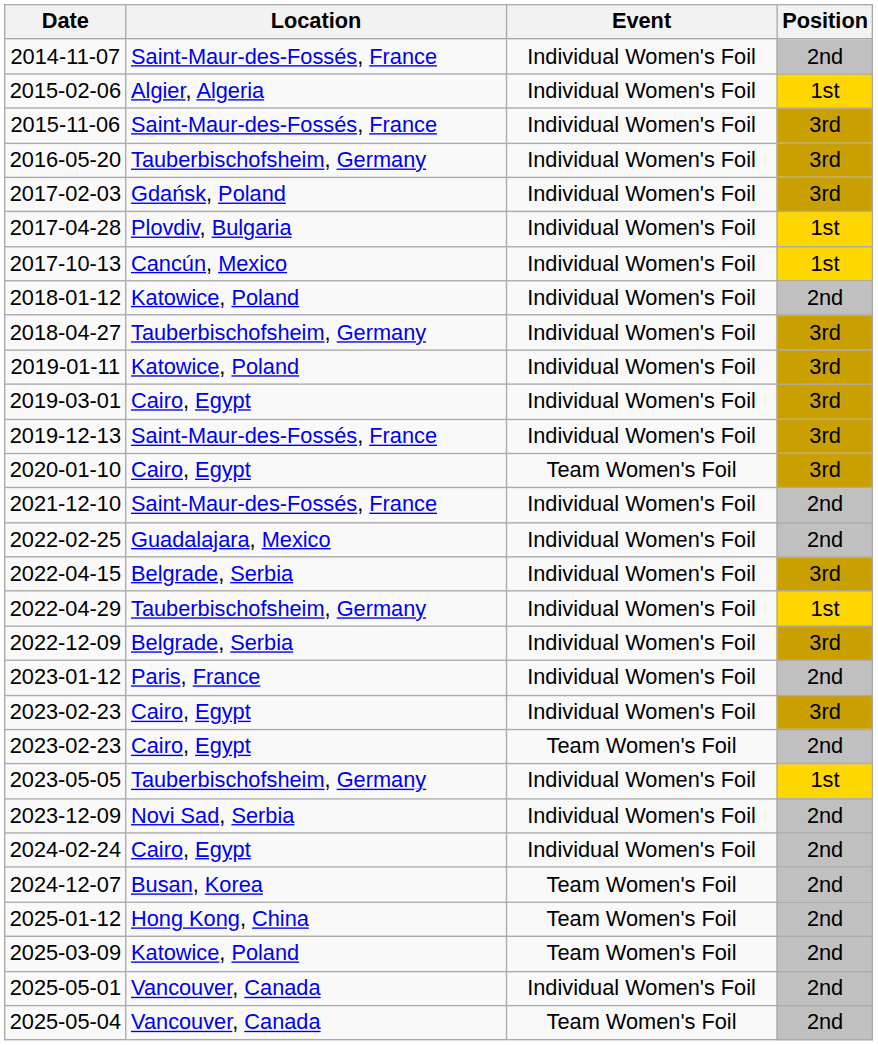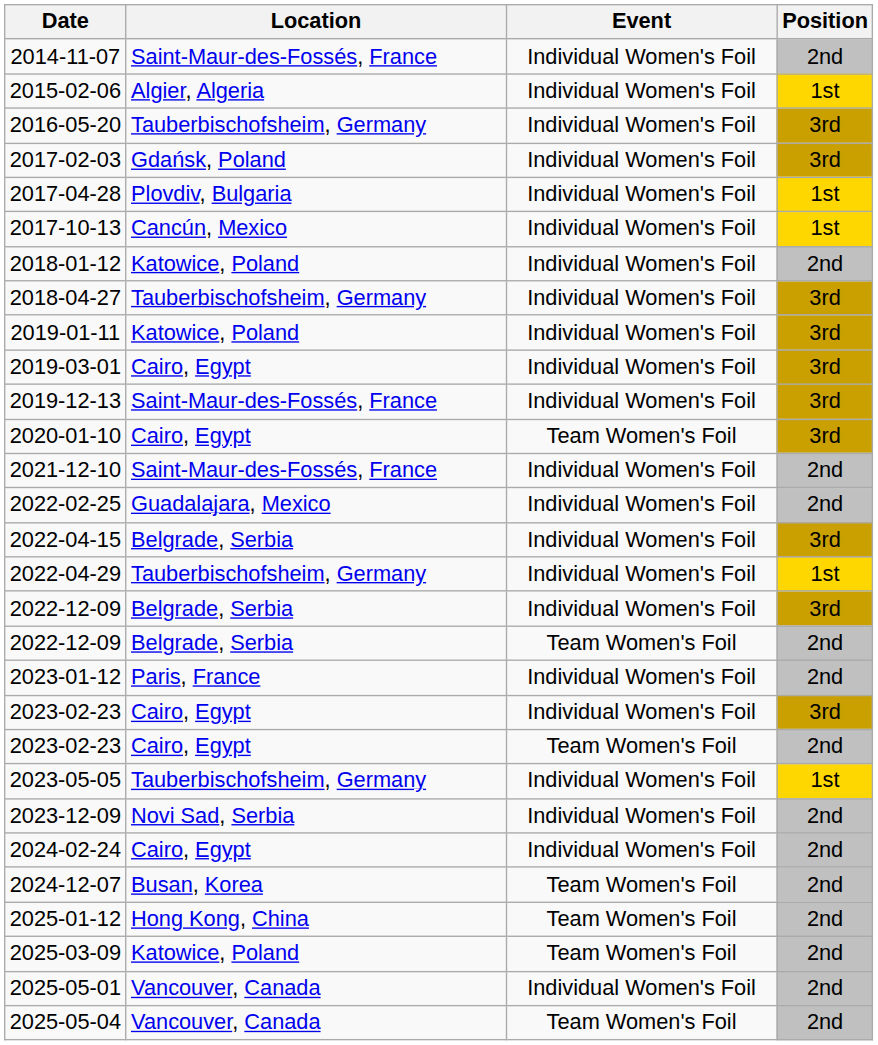 <table class="wikitable" style="text-align:center;">
 <tr>
 <th>Date</th>
 <th style="width:17em">Location</th>
 <th style="width:12em">Event</th>
 <th>Position</th>
 </tr>
 <tr>
 <td>2014-11-07</td>
 <td rowspan="1" align="left"> <a href='#'>Saint-Maur-des-Fossés</a>, <a href='#'>France</a></td>
 <td>Individual Women's Foil</td>
 <td bgcolor="silver">2nd</td>
 </tr>
 <tr>
 <td>2015-02-06</td>
 <td rowspan="1" align="left"> <a href='#'>Algier</a>, <a href='#'>Algeria</a></td>
 <td>Individual Women's Foil</td>
 <td bgcolor="gold">1st</td>
-</tr>
-<tr>
-<td>2015-11-06</td>
-<td rowspan="1" align="left"> <a href='#'>Saint-Maur-des-Fossés</a>, <a href='#'>France</a></td>
-<td>Individual Women's Foil</td>
-<td bgcolor="caramel">3rd</td>
 </tr>
 <tr>
 <td>2016-05-20</td>
 <td rowspan="1" align="left"> <a href='#'>Tauberbischofsheim</a>, <a href='#'>Germany</a></td>
 <td>Individual Women's Foil</td>
 <td bgcolor="caramel">3rd</td>
 </tr>
 <tr>
 <td>2017-02-03</td>
 <td rowspan="1" align="left"> <a href='#'>Gdańsk</a>, <a href='#'>Poland</a></td>
 <td>Individual Women's Foil</td>
 <td bgcolor="caramel">3rd</td>
 </tr>
 <tr>
 <td>2017-04-28</td>
 <td rowspan="1" align="left"> <a href='#'>Plovdiv</a>, <a href='#'>Bulgaria</a></td>
 <td>Individual Women's Foil</td>
 <td bgcolor="gold">1st</td>
 </tr>
 <tr>
 <td>2017-10-13</td>
 <td rowspan="1" align="left"> <a href='#'>Cancún</a>, <a href='#'>Mexico</a></td>
 <td>Individual Women's Foil</td>
 <td bgcolor="gold">1st</td>
 </tr>
 <tr>
 <td>2018-01-12</td>
 <td rowspan="1" align="left"> <a href='#'>Katowice</a>, <a href='#'>Poland</a></td>
 <td>Individual Women's Foil</td>
 <td bgcolor="silver">2nd</td>
 </tr>
 <tr>
 <td rowspan="1">2018-04-27</td>
 <td rowspan="1" align="left"> <a href='#'>Tauberbischofsheim</a>, <a href='#'>Germany</a></td>
 <td>Individual Women's Foil</td>
 <td bgcolor="caramel">3rd</td>
 </tr>
 <tr>
 <td>2019-01-11</td>
 <td rowspan="1" align="left"> <a href='#'>Katowice</a>, <a href='#'>Poland</a></td>
 <td>Individual Women's Foil</td>
 <td bgcolor="caramel">3rd</td>
 </tr>
 <tr>
 <td>2019-03-01</td>
 <td rowspan="1" align="left"> <a href='#'>Cairo</a>, <a href='#'>Egypt</a></td>
 <td>Individual Women's Foil</td>
 <td bgcolor="caramel">3rd</td>
 </tr>
 <tr>
 <td>2019-12-13</td>
 <td rowspan="1" align="left"> <a href='#'>Saint-Maur-des-Fossés</a>, <a href='#'>France</a></td>
 <td>Individual Women's Foil</td>
 <td bgcolor="caramel">3rd</td>
 </tr>
 <tr>
 <td>2020-01-10</td>
 <td rowspan="1" align="left"> <a href='#'>Cairo</a>, <a href='#'>Egypt</a></td>
 <td>Team Women's Foil</td>
 <td bgcolor="caramel">3rd</td>
 </tr>
 <tr>
 <td>2021-12-10</td>
 <td rowspan="1" align="left"> <a href='#'>Saint-Maur-des-Fossés</a>, <a href='#'>France</a></td>
 <td>Individual Women's Foil</td>
 <td bgcolor="silver">2nd</td>
 </tr>
 <tr>
 <td>2022-02-25</td>
 <td rowspan="1" align="left"> <a href='#'>Guadalajara</a>, <a href='#'>Mexico</a></td>
 <td>Individual Women's Foil</td>
 <td bgcolor="silver">2nd</td>
 </tr>
 <tr>
 <td>2022-04-15</td>
 <td rowspan="1" align="left"> <a href='#'>Belgrade</a>, <a href='#'>Serbia</a></td>
 <td>Individual Women's Foil</td>
 <td bgcolor="caramel">3rd</td>
 </tr>
 <tr>
 <td>2022-04-29</td>
 <td rowspan="1" align="left"> <a href='#'>Tauberbischofsheim</a>, <a href='#'>Germany</a></td>
 <td>Individual Women's Foil</td>
 <td bgcolor="gold">1st</td>
 </tr>
 <tr>
 <td>2022-12-09</td>
 <td rowspan="1" align="left"> <a href='#'>Belgrade</a>, <a href='#'>Serbia</a></td>
 <td>Individual Women's Foil</td>
 <td bgcolor="caramel">3rd</td>
 </tr>
 <tr>
+<td>2022-12-09</td>
+<td rowspan="1" align="left"> <a href='#'>Belgrade</a>, <a href='#'>Serbia</a></td>
+<td>Team Women's Foil</td>
+<td bgcolor="silver">2nd</td>
+</tr>
+<tr>
 <td>2023-01-12</td>
 <td rowspan="1" align="left"> <a href='#'>Paris</a>, <a href='#'>France</a></td>
 <td>Individual Women's Foil</td>
 <td bgcolor="silver">2nd</td>
 </tr>
 <tr>
 <td>2023-02-23</td>
 <td rowspan="1" align="left"> <a href='#'>Cairo</a>, <a href='#'>Egypt</a></td>
 <td>Individual Women's Foil</td>
 <td bgcolor="caramel">3rd</td>
 </tr>
 <tr>
 <td>2023-02-23</td>
 <td rowspan="1" align="left"> <a href='#'>Cairo</a>, <a href='#'>Egypt</a></td>
 <td>Team Women's Foil</td>
 <td bgcolor="silver">2nd</td>
 </tr>
 <tr>
 <td>2023-05-05</td>
 <td rowspan="1" align="left"> <a href='#'>Tauberbischofsheim</a>, <a href='#'>Germany</a></td>
 <td>Individual Women's Foil</td>
 <td bgcolor="gold">1st</td>
 </tr>
 <tr>
 <td>2023-12-09</td>
 <td rowspan="1" align="left"> <a href='#'>Novi Sad</a>, <a href='#'>Serbia</a></td>
 <td>Individual Women's Foil</td>
 <td bgcolor="silver">2nd</td>
 </tr>
 <tr>
 <td>2024-02-24</td>
 <td rowspan="1" align="left"> <a href='#'>Cairo</a>, <a href='#'>Egypt</a></td>
 <td>Individual Women's Foil</td>
 <td bgcolor="silver">2nd</td>
 </tr>
 <tr>
 <td>2024-12-07</td>
 <td rowspan="1" align="left"> <a href='#'>Busan</a>, <a href='#'>Korea</a></td>
 <td>Team Women's Foil</td>
 <td bgcolor="silver">2nd</td>
 </tr>
 <tr>
 <td>2025-01-12</td>
 <td rowspan="1" align="left"> <a href='#'>Hong Kong</a>, <a href='#'>China</a></td>
 <td>Team Women's Foil</td>
 <td bgcolor="silver">2nd</td>
 </tr>
 <tr>
 <td>2025-03-09</td>
 <td rowspan="1" align="left"> <a href='#'>Katowice</a>, <a href='#'>Poland</a></td>
 <td>Team Women's Foil</td>
 <td bgcolor="silver">2nd</td>
 </tr>
 <tr>
 <td>2025-05-01</td>
 <td rowspan="1" align="left"> <a href='#'>Vancouver</a>, <a href='#'>Canada</a></td>
 <td>Individual Women's Foil</td>
 <td bgcolor="silver">2nd</td>
 </tr>
 <tr>
 <td>2025-05-04</td>
 <td rowspan="1" align="left"> <a href='#'>Vancouver</a>, <a href='#'>Canada</a></td>
 <td>Team Women's Foil</td>
 <td bgcolor="silver">2nd</td>
 </tr>
 </table>
